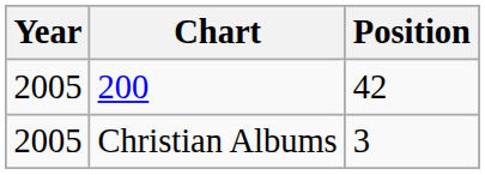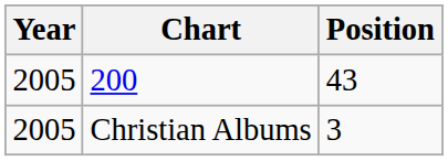 <table class="wikitable">
 <tr>
 <th align="left">Year</th>
 <th align="left">Chart</th>
 <th align="left">Position</th>
 </tr>
 <tr>
 <td align="left">2005</td>
 <td align="left"><a href='#'>200</a></td>
-<td align="left">42</td>
+<td align="left">43</td>
 </tr>
 <tr>
 <td align="left">2005</td>
 <td align="left">Christian Albums</td>
 <td align="left">3</td>
 </tr>
 </table>
